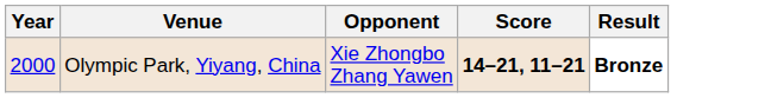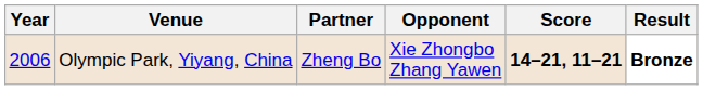 <table class="sortable wikitable" style="font-size: 90%;">
 <tr>
 <th>Year</th>
 <th>Venue</th>
+<th>Partner</th>
 <th>Opponent</th>
 <th>Score</th>
 <th>Result</th>
 </tr>
 <tr style="background:#F3E6D7">
-<td align="center"><a href='#'>2000</a></td>
+<td align="center"><a href='#'>2006</a></td>
 <td align="left">Olympic Park, <a href='#'>Yiyang</a>, <a href='#'>China</a></td>
+<td align="left"> <a href='#'>Zheng Bo</a></td>
 <td align="left"> <a href='#'>Xie Zhongbo</a> <br>  <a href='#'>Zhang Yawen</a></td>
 <td align="left"><strong>14–21, 11–21</strong></td>
 <td style="text-align:left; background:white"> <strong>Bronze</strong></td>
 </tr>
 </table>
